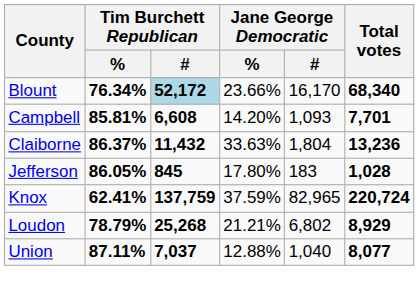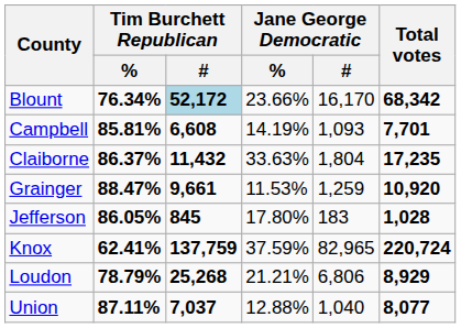 <table class="wikitable sortable">
 <tr>
 <th colspan="1" rowspan="2" style="text-align:center">County</th>
 <th colspan="2" >Tim Burchett<br><em>Republican</em></th>
 <th colspan="2" >Jane George<br><em>Democratic</em></th>
 <th colspan="1" rowspan="2" style="text-align: center;">Total<br>votes</th>
 </tr>
 <tr>
 <th colspan="1" >%</th>
 <th colspan="1" >#</th>
 <th colspan="1" >%</th>
 <th colspan="1" >#</th>
 </tr>
 <tr>
 <td><a href='#'>Blount</a></td>
 <td><strong>76.34%</strong></td>
 <td style="background: lightblue;"><strong>52,172</strong></td>
 <td>23.66%</td>
 <td>16,170</td>
-<td><strong>68,340</strong></td>
+<td><strong>68,342</strong></td>
 </tr>
 <tr>
 <td><a href='#'>Campbell</a></td>
 <td><strong>85.81%</strong></td>
 <td><strong>6,608</strong></td>
-<td>14.20%</td>
+<td>14.19%</td>
 <td>1,093</td>
 <td><strong>7,701</strong></td>
 </tr>
 <tr>
 <td><a href='#'>Claiborne</a></td>
 <td><strong>86.37%</strong></td>
 <td><strong>11,432</strong></td>
 <td>33.63%</td>
 <td>1,804</td>
-<td><strong>13,236</strong></td>
+<td><strong>17,235</strong></td>
+</tr>
+<tr>
+<td><a href='#'>Grainger</a></td>
+<td><strong>88.47%</strong></td>
+<td><strong>9,661</strong></td>
+<td>11.53%</td>
+<td>1,259</td>
+<td><strong>10,920</strong></td>
 </tr>
 <tr>
 <td><a href='#'>Jefferson</a></td>
 <td><strong>86.05%</strong></td>
 <td><strong>845</strong></td>
 <td>17.80%</td>
 <td>183</td>
 <td><strong>1,028</strong></td>
 </tr>
 <tr>
 <td><a href='#'>Knox</a></td>
 <td><strong>62.41%</strong></td>
 <td><strong>137,759</strong></td>
 <td>37.59%</td>
 <td>82,965</td>
 <td><strong>220,724</strong></td>
 </tr>
 <tr>
 <td><a href='#'>Loudon</a></td>
 <td><strong>78.79%</strong></td>
 <td><strong>25,268</strong></td>
 <td>21.21%</td>
-<td>6,802</td>
+<td>6,806</td>
 <td><strong>8,929</strong></td>
 </tr>
 <tr>
 <td><a href='#'>Union</a></td>
 <td><strong>87.11%</strong></td>
 <td><strong>7,037</strong></td>
 <td>12.88%</td>
 <td>1,040</td>
 <td><strong>8,077</strong></td>
 </tr>
 </table>
